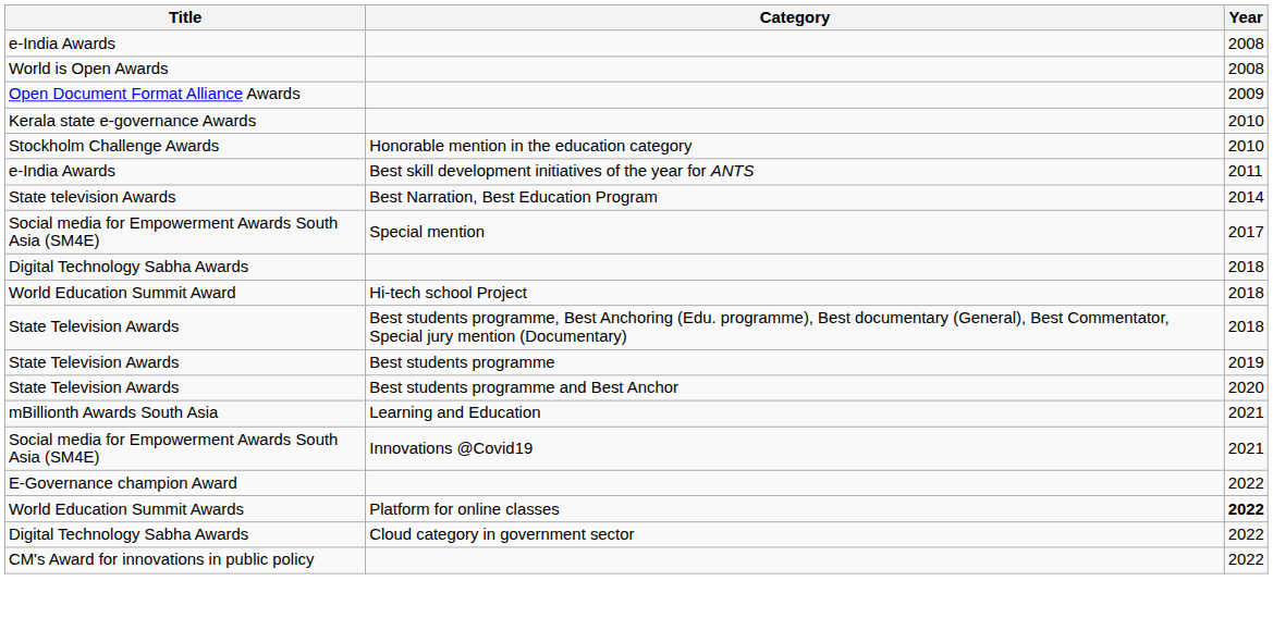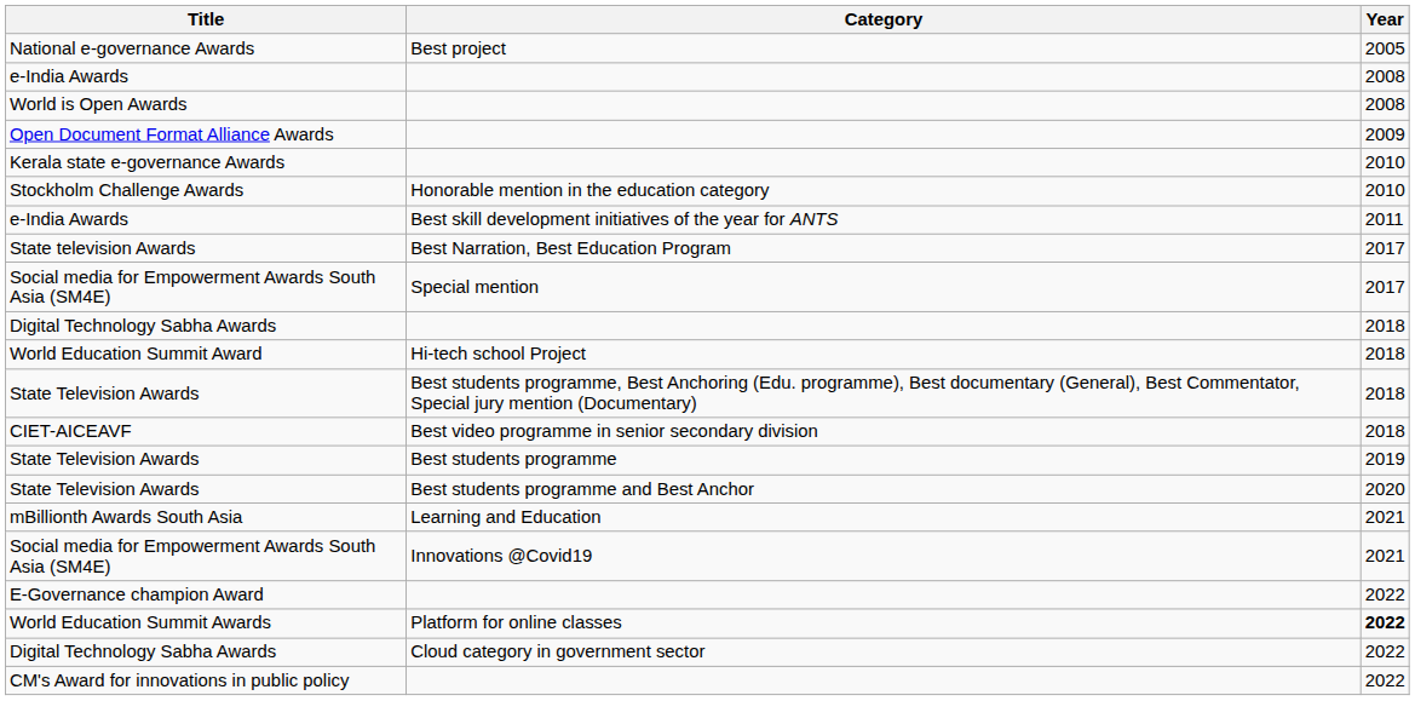 <table class="wikitable">
 <tr>
 <th>Title</th>
 <th>Category</th>
 <th>Year</th>
+</tr>
+<tr>
+<td>National e-governance Awards</td>
+<td>Best project</td>
+<td>2005</td>
 </tr>
 <tr>
 <td>e-India Awards</td>
 <td></td>
 <td>2008</td>
 </tr>
 <tr>
 <td>World is Open Awards</td>
 <td></td>
 <td>2008</td>
 </tr>
 <tr>
 <td><a href='#'>Open Document Format Alliance</a> Awards</td>
 <td></td>
 <td>2009</td>
 </tr>
 <tr>
 <td>Kerala state e-governance Awards</td>
 <td></td>
 <td>2010</td>
 </tr>
 <tr>
 <td>Stockholm Challenge Awards</td>
 <td>Honorable mention in the education category</td>
 <td>2010</td>
 </tr>
 <tr>
 <td>e-India Awards</td>
 <td>Best skill development initiatives of the year for <em>ANTS</em></td>
 <td>2011</td>
 </tr>
 <tr>
 <td>State television Awards</td>
 <td>Best Narration, Best Education Program</td>
-<td>2014</td>
+<td>2017</td>
 </tr>
 <tr>
 <td>Social media for Empowerment Awards South Asia (SM4E)</td>
 <td>Special mention</td>
 <td>2017</td>
 </tr>
 <tr>
 <td>Digital Technology Sabha Awards</td>
 <td></td>
 <td>2018</td>
 </tr>
 <tr>
 <td>World Education Summit Award</td>
 <td>Hi-tech school Project</td>
 <td>2018</td>
 </tr>
 <tr>
 <td>State Television Awards</td>
 <td>Best students programme, Best Anchoring (Edu. programme), Best documentary (General), Best Commentator, Special jury mention (Documentary)</td>
+<td>2018</td>
+</tr>
+<tr>
+<td>CIET-AICEAVF</td>
+<td>Best video programme in senior secondary division</td>
 <td>2018</td>
 </tr>
 <tr>
 <td>State Television Awards</td>
 <td>Best students programme</td>
 <td>2019</td>
 </tr>
 <tr>
 <td>State Television Awards</td>
 <td>Best students programme and Best Anchor</td>
 <td>2020</td>
 </tr>
 <tr>
 <td>mBillionth Awards South Asia</td>
 <td>Learning and Education</td>
 <td>2021</td>
 </tr>
 <tr>
 <td>Social media for Empowerment Awards South Asia (SM4E)</td>
 <td>Innovations @Covid19</td>
 <td>2021</td>
 </tr>
 <tr>
 <td>E-Governance champion Award</td>
 <td></td>
 <td>2022</td>
 </tr>
 <tr>
 <td>World Education Summit Awards</td>
 <td>Platform for online classes</td>
 <td><strong>2022</strong></td>
 </tr>
 <tr>
 <td>Digital Technology Sabha Awards</td>
 <td>Cloud category in government sector</td>
 <td>2022</td>
 </tr>
 <tr>
 <td>CM's Award for innovations in public policy</td>
 <td></td>
 <td>2022</td>
 </tr>
 </table>
